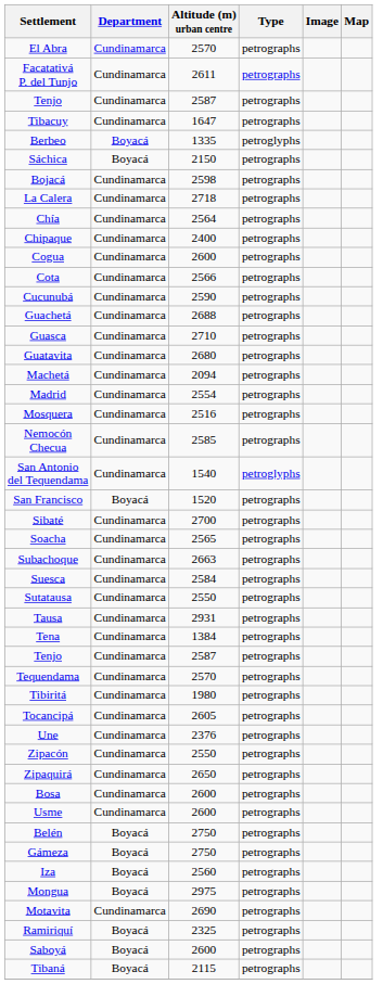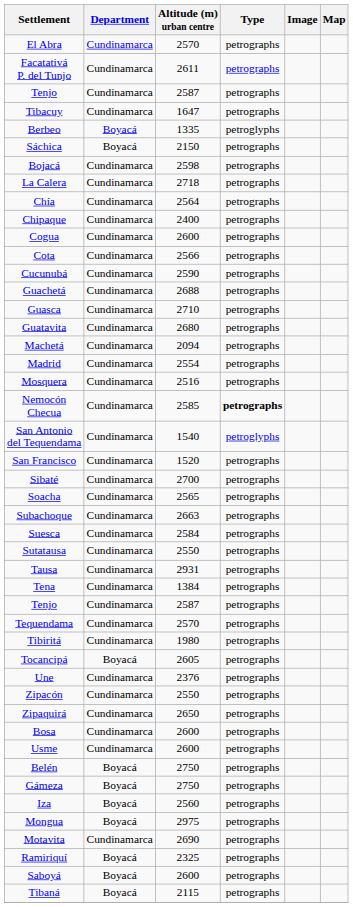 <table class="wikitable sortable mw-collapsible mw-collapsed">
 <tr>
 <th scope="col">Settlement</th>
 <th scope="col"><a href='#'>Department</a></th>
 <th scope="col">Altitude (m)<br><small>urban centre</small></th>
 <th scope="col">Type</th>
 <th scope="col">Image</th>
 <th scope="col">Map</th>
 </tr>
 <tr>
 <td align=center><a href='#'>El Abra</a></td>
 <td align=center><a href='#'>Cundinamarca</a></td>
 <td align=center>2570</td>
 <td align=center>petrographs</td>
 <td align=center></td>
 <td align=center></td>
 </tr>
 <tr>
 <td align=center><a href='#'>Facatativá</a><br><a href='#'>P. del Tunjo</a></td>
 <td align=center>Cundinamarca</td>
 <td align=center>2611</td>
 <td align=center><a href='#'>petrographs</a></td>
 <td align=center></td>
 <td align=center></td>
 </tr>
 <tr>
 <td align=center><a href='#'>Tenjo</a></td>
 <td align=center>Cundinamarca</td>
 <td align=center>2587</td>
 <td align=center>petrographs</td>
 <td align=center></td>
 <td align=center></td>
 </tr>
 <tr>
 <td align=center><a href='#'>Tibacuy</a></td>
 <td align=center>Cundinamarca</td>
 <td align=center>1647</td>
 <td align=center>petrographs</td>
 <td align=center></td>
 <td align=center></td>
 </tr>
 <tr>
 <td align=center><a href='#'>Berbeo</a></td>
 <td align=center><a href='#'>Boyacá</a></td>
 <td align=center>1335</td>
 <td align=center>petroglyphs</td>
 <td align=center></td>
 <td align=center></td>
 </tr>
 <tr>
 <td align=center><a href='#'>Sáchica</a></td>
 <td align=center>Boyacá</td>
 <td align=center>2150</td>
 <td align=center>petrographs</td>
 <td align=center></td>
 <td align=center></td>
 </tr>
 <tr>
 <td align=center><a href='#'>Bojacá</a></td>
 <td align=center>Cundinamarca</td>
 <td align=center>2598</td>
 <td align=center>petrographs</td>
 <td align=center></td>
 <td align=center></td>
 </tr>
 <tr>
 <td align=center><a href='#'>La Calera</a></td>
 <td align=center>Cundinamarca</td>
 <td align=center>2718</td>
 <td align=center>petrographs</td>
 <td align=center></td>
 <td align=center></td>
 </tr>
 <tr>
 <td align=center><a href='#'>Chía</a></td>
 <td align=center>Cundinamarca</td>
 <td align=center>2564</td>
 <td align=center>petrographs</td>
 <td align=center></td>
 <td align=center></td>
 </tr>
 <tr>
 <td align=center><a href='#'>Chipaque</a></td>
 <td align=center>Cundinamarca</td>
 <td align=center>2400</td>
 <td align=center>petrographs</td>
 <td align=center></td>
 <td align=center></td>
 </tr>
 <tr>
 <td align=center><a href='#'>Cogua</a></td>
 <td align=center>Cundinamarca</td>
 <td align=center>2600</td>
 <td align=center>petrographs</td>
 <td align=center></td>
 <td align=center></td>
 </tr>
 <tr>
 <td align=center><a href='#'>Cota</a></td>
 <td align=center>Cundinamarca</td>
 <td align=center>2566</td>
 <td align=center>petrographs</td>
 <td align=center></td>
 <td align=center></td>
 </tr>
 <tr>
 <td align=center><a href='#'>Cucunubá</a></td>
 <td align=center>Cundinamarca</td>
 <td align=center>2590</td>
 <td align=center>petrographs</td>
 <td align=center></td>
 <td align=center></td>
 </tr>
 <tr>
 <td align=center><a href='#'>Guachetá</a></td>
 <td align=center>Cundinamarca</td>
 <td align=center>2688</td>
 <td align=center>petrographs</td>
 <td align=center></td>
 <td align=center></td>
 </tr>
 <tr>
 <td align=center><a href='#'>Guasca</a></td>
 <td align=center>Cundinamarca</td>
 <td align=center>2710</td>
 <td align=center>petrographs</td>
 <td align=center></td>
 <td align=center></td>
 </tr>
 <tr>
 <td align=center><a href='#'>Guatavita</a></td>
 <td align=center>Cundinamarca</td>
 <td align=center>2680</td>
 <td align=center>petrographs</td>
 <td align=center></td>
 <td align=center></td>
 </tr>
 <tr>
 <td align=center><a href='#'>Machetá</a></td>
 <td align=center>Cundinamarca</td>
 <td align=center>2094</td>
 <td align=center>petrographs</td>
 <td align=center></td>
 <td align=center></td>
 </tr>
 <tr>
 <td align=center><a href='#'>Madrid</a></td>
 <td align=center>Cundinamarca</td>
 <td align=center>2554</td>
 <td align=center>petrographs</td>
 <td align=center></td>
 <td align=center></td>
 </tr>
 <tr>
 <td align=center><a href='#'>Mosquera</a></td>
 <td align=center>Cundinamarca</td>
 <td align=center>2516</td>
 <td align=center>petrographs</td>
 <td align=center></td>
 <td align=center></td>
 </tr>
 <tr>
 <td align=center><a href='#'>Nemocón</a><br><a href='#'>Checua</a></td>
 <td align=center>Cundinamarca</td>
 <td align=center>2585</td>
-<td align=center>petrographs</td>
+<td align=center><strong>petrographs</strong></td>
 <td align=center></td>
 <td align=center></td>
 </tr>
 <tr>
 <td align=center><a href='#'>San Antonio<br>del Tequendama</a></td>
 <td align=center>Cundinamarca</td>
 <td align=center>1540</td>
 <td align=center><a href='#'>petroglyphs</a></td>
 <td align=center></td>
 <td align=center></td>
 </tr>
 <tr>
 <td align=center><a href='#'>San Francisco</a></td>
-<td align=center>Boyacá</td>
+<td align=center>Cundinamarca</td>
 <td align=center>1520</td>
 <td align=center>petrographs</td>
 <td align=center></td>
 <td align=center></td>
 </tr>
 <tr>
 <td align=center><a href='#'>Sibaté</a></td>
 <td align=center>Cundinamarca</td>
 <td align=center>2700</td>
 <td align=center>petrographs</td>
 <td align=center></td>
 <td align=center></td>
 </tr>
 <tr>
 <td align=center><a href='#'>Soacha</a></td>
 <td align=center>Cundinamarca</td>
 <td align=center>2565</td>
 <td align=center>petrographs</td>
 <td align=center></td>
 <td align=center></td>
 </tr>
 <tr>
 <td align=center><a href='#'>Subachoque</a></td>
 <td align=center>Cundinamarca</td>
 <td align=center>2663</td>
 <td align=center>petrographs</td>
 <td align=center></td>
 <td align=center></td>
 </tr>
 <tr>
 <td align=center><a href='#'>Suesca</a></td>
 <td align=center>Cundinamarca</td>
 <td align=center>2584</td>
 <td align=center>petrographs</td>
 <td align=center></td>
 <td align=center></td>
 </tr>
 <tr>
 <td align=center><a href='#'>Sutatausa</a></td>
 <td align=center>Cundinamarca</td>
 <td align=center>2550</td>
 <td align=center>petrographs</td>
 <td align=center></td>
 <td align=center></td>
 </tr>
 <tr>
 <td align=center><a href='#'>Tausa</a></td>
 <td align=center>Cundinamarca</td>
 <td align=center>2931</td>
 <td align=center>petrographs</td>
 <td align=center></td>
 <td align=center></td>
 </tr>
 <tr>
 <td align=center><a href='#'>Tena</a></td>
 <td align=center>Cundinamarca</td>
 <td align=center>1384</td>
 <td align=center>petrographs</td>
 <td align=center></td>
 <td align=center></td>
 </tr>
 <tr>
 <td align=center><a href='#'>Tenjo</a></td>
 <td align=center>Cundinamarca</td>
 <td align=center>2587</td>
 <td align=center>petrographs</td>
 <td align=center></td>
 <td align=center></td>
 </tr>
 <tr>
 <td align=center><a href='#'>Tequendama</a></td>
 <td align=center>Cundinamarca</td>
 <td align=center>2570</td>
 <td align=center>petrographs</td>
 <td align=center></td>
 <td align=center></td>
 </tr>
 <tr>
 <td align=center><a href='#'>Tibiritá</a></td>
 <td align=center>Cundinamarca</td>
 <td align=center>1980</td>
 <td align=center>petrographs</td>
 <td align=center></td>
 <td align=center></td>
 </tr>
 <tr>
 <td align=center><a href='#'>Tocancipá</a></td>
-<td align=center>Cundinamarca</td>
+<td align=center>Boyacá</td>
 <td align=center>2605</td>
 <td align=center>petrographs</td>
 <td align=center></td>
 <td align=center></td>
 </tr>
 <tr>
 <td align=center><a href='#'>Une</a></td>
 <td align=center>Cundinamarca</td>
 <td align=center>2376</td>
 <td align=center>petrographs</td>
 <td align=center></td>
 <td align=center></td>
 </tr>
 <tr>
 <td align=center><a href='#'>Zipacón</a></td>
 <td align=center>Cundinamarca</td>
 <td align=center>2550</td>
 <td align=center>petrographs</td>
 <td align=center></td>
 <td align=center></td>
 </tr>
 <tr>
 <td align=center><a href='#'>Zipaquirá</a></td>
 <td align=center>Cundinamarca</td>
 <td align=center>2650</td>
 <td align=center>petrographs</td>
 <td align=center></td>
 <td align=center></td>
 </tr>
 <tr>
 <td align=center><a href='#'>Bosa</a></td>
 <td align=center>Cundinamarca</td>
 <td align=center>2600</td>
 <td align=center>petrographs</td>
 <td align=center></td>
 <td align=center></td>
 </tr>
 <tr>
 <td align=center><a href='#'>Usme</a></td>
 <td align=center>Cundinamarca</td>
 <td align=center>2600</td>
 <td align=center>petrographs</td>
 <td align=center></td>
 <td align=center></td>
 </tr>
 <tr>
 <td align=center><a href='#'>Belén</a></td>
 <td align=center>Boyacá</td>
 <td align=center>2750</td>
 <td align=center>petrographs</td>
 <td align=center></td>
 <td align=center></td>
 </tr>
 <tr>
 <td align=center><a href='#'>Gámeza</a></td>
 <td align=center>Boyacá</td>
 <td align=center>2750</td>
 <td align=center>petrographs</td>
 <td align=center></td>
 <td align=center></td>
 </tr>
 <tr>
 <td align=center><a href='#'>Iza</a></td>
 <td align=center>Boyacá</td>
 <td align=center>2560</td>
 <td align=center>petrographs</td>
 <td align=center></td>
 <td align=center></td>
 </tr>
 <tr>
 <td align=center><a href='#'>Mongua</a></td>
 <td align=center>Boyacá</td>
 <td align=center>2975</td>
 <td align=center>petrographs</td>
 <td align=center></td>
 <td align=center></td>
 </tr>
 <tr>
 <td align=center><a href='#'>Motavita</a></td>
 <td align=center>Cundinamarca</td>
 <td align=center>2690</td>
 <td align=center>petrographs</td>
 <td align=center></td>
 <td align=center></td>
 </tr>
 <tr>
 <td align=center><a href='#'>Ramiriquí</a></td>
 <td align=center>Boyacá</td>
 <td align=center>2325</td>
 <td align=center>petrographs</td>
 <td align=center></td>
 <td align=center></td>
 </tr>
 <tr>
 <td align=center><a href='#'>Saboyá</a></td>
 <td align=center>Boyacá</td>
 <td align=center>2600</td>
 <td align=center>petrographs</td>
 <td align=center></td>
 <td align=center></td>
 </tr>
 <tr>
 <td align=center><a href='#'>Tibaná</a></td>
 <td align=center>Boyacá</td>
 <td align=center>2115</td>
 <td align=center>petrographs</td>
 <td align=center></td>
 <td align=center></td>
 </tr>
 <tr>
 </tr>
 </table>
